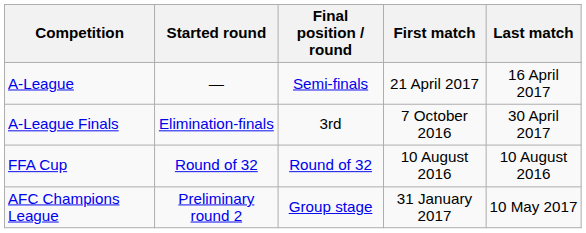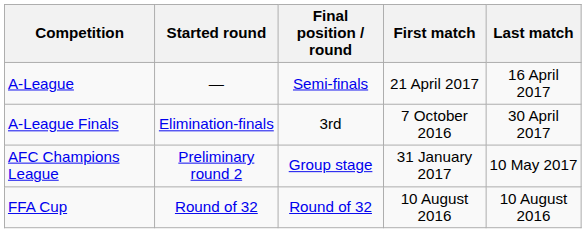 <table class="wikitable">
 <tr>
 <th>Competition</th>
 <th>Started round</th>
 <th>Final <br>position / round</th>
 <th>First match</th>
 <th>Last match</th>
 </tr>
 <tr style="text-align: center">
 <td align=left><a href='#'>A-League</a></td>
 <td>—</td>
 <td><a href='#'>Semi-finals</a></td>
 <td>21 April 2017</td>
 <td>16 April 2017</td>
 </tr>
 <tr style="text-align: center">
 <td align=left><a href='#'>A-League Finals</a></td>
 <td><a href='#'>Elimination-finals</a></td>
 <td>3rd</td>
 <td>7 October 2016</td>
 <td>30 April 2017</td>
 </tr>
 <tr style="text-align: center">
+<td align=left><a href='#'>AFC Champions League</a></td>
+<td><a href='#'>Preliminary round 2</a></td>
+<td><a href='#'>Group stage</a></td>
+<td>31 January 2017</td>
+<td>10 May 2017</td>
+</tr>
+<tr style="text-align: center">
 <td align=left><a href='#'>FFA Cup</a></td>
 <td><a href='#'>Round of 32</a></td>
 <td><a href='#'>Round of 32</a></td>
 <td>10 August 2016</td>
 <td>10 August 2016</td>
 </tr>
-<tr style="text-align: center">
-<td align=left><a href='#'>AFC Champions League</a></td>
-<td><a href='#'>Preliminary round 2</a></td>
-<td><a href='#'>Group stage</a></td>
-<td>31 January 2017</td>
-<td>10 May 2017</td>
-</tr>
 </table>
